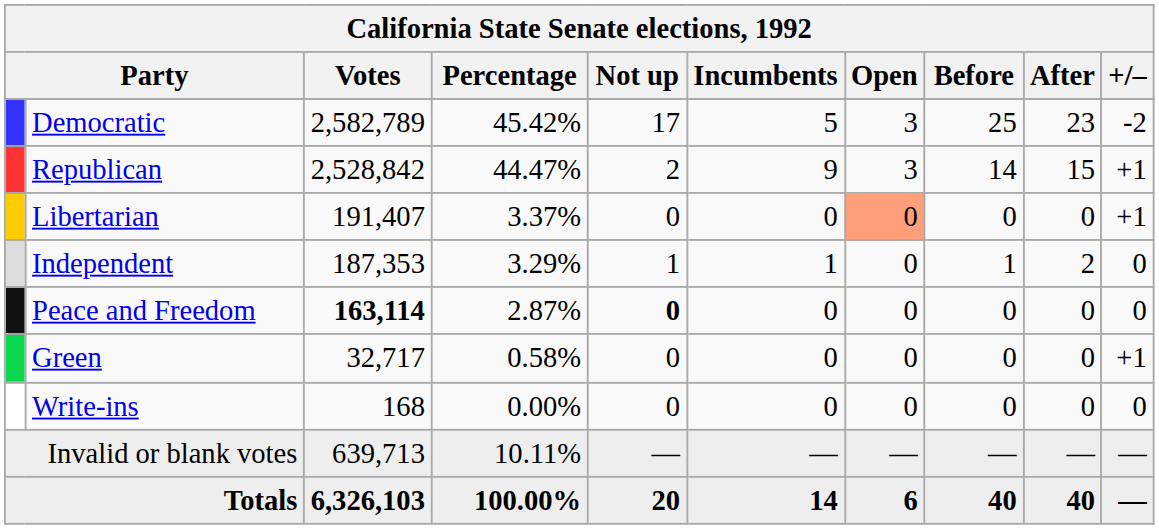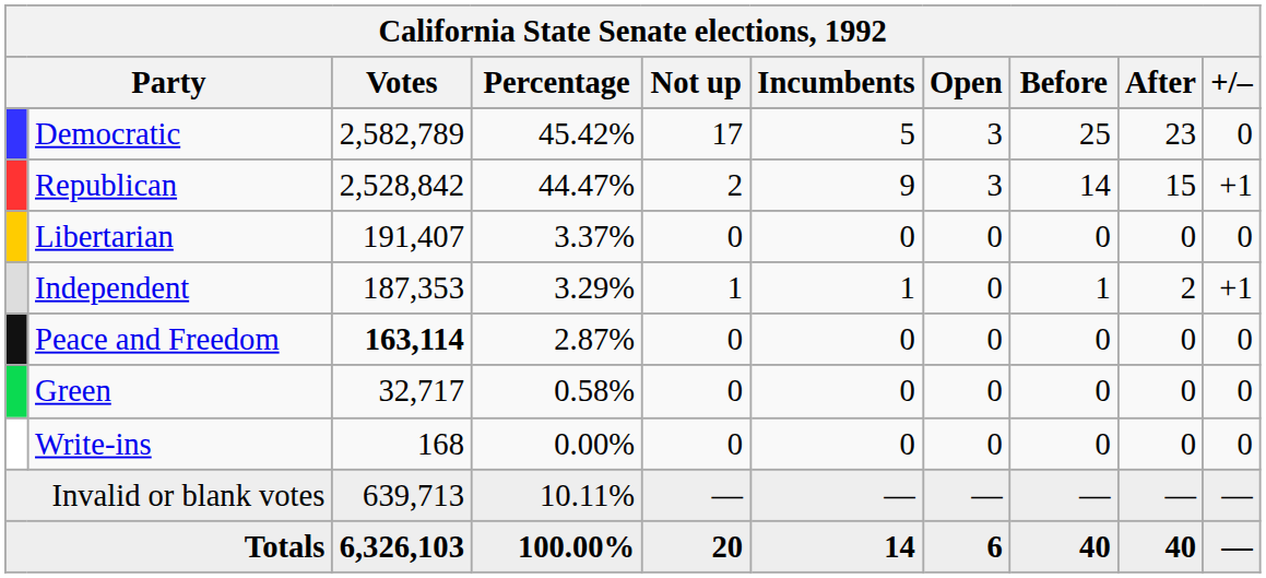 <table class="wikitable" style="font-size:95%;">
 <tr>
 <th colspan="10">California State Senate elections, 1992</th>
 </tr>
 <tr>
 <th colspan=2 style="width: 10em">Party</th>
 <th style="width: 4em">Votes</th>
 <th style="width: 5em">Percentage</th>
 <th style="width: 3em">Not up</th>
 <th style="width: 5em">Incumbents</th>
 <th style="width: 2em">Open</th>
 <th style="width: 3em">Before</th>
 <th style="width: 2em">After</th>
 <th style="width: 1em">+/–</th>
 </tr>
 <tr>
 </tr>
 <tr>
 <th style="background-color:#3333FF; width: 3px"></th>
 <td style="width: 130px"><a href='#'>Democratic</a></td>
 <td align="right">2,582,789</td>
 <td align="right">45.42%</td>
 <td align="right">17</td>
 <td align="right">5</td>
 <td align="right">3</td>
 <td align="right">25</td>
 <td align="right">23</td>
-<td align="right">-2</td>
+<td align="right">0</td>
 </tr>
 <tr>
 <th style="background-color:#FF3333; width: 3px"></th>
 <td style="width: 130px"><a href='#'>Republican</a></td>
 <td align="right">2,528,842</td>
 <td align="right">44.47%</td>
 <td align="right">2</td>
 <td align="right">9</td>
 <td align="right">3</td>
 <td align="right">14</td>
 <td align="right">15</td>
 <td align="right">+1</td>
 </tr>
 <tr>
 <th style="background-color:#FFCC00; width: 3px"></th>
 <td style="width: 130px"><a href='#'>Libertarian</a></td>
 <td align="right">191,407</td>
 <td align="right">3.37%</td>
 <td align="right">0</td>
 <td align="right">0</td>
-<td align="right" style="background: lightsalmon;">0</td>
 <td align="right">0</td>
 <td align="right">0</td>
-<td align="right">+1</td>
+<td align="right">0</td>
+<td align="right">0</td>
 </tr>
 <tr>
 <th style="background-color:#DDDDDD; width: 3px"></th>
 <td style="width: 130px"><a href='#'>Independent</a></td>
 <td align="right">187,353</td>
 <td align="right">3.29%</td>
 <td align="right">1</td>
 <td align="right">1</td>
 <td align="right">0</td>
 <td align="right">1</td>
 <td align="right">2</td>
-<td align="right">0</td>
+<td align="right">+1</td>
 </tr>
 <tr>
 <th style="background-color:#111111; width: 3px"></th>
 <td style="width: 130px"><a href='#'>Peace and Freedom</a></td>
 <td align="right"><strong>163,114</strong></td>
 <td align="right">2.87%</td>
-<td align="right"><strong>0</strong></td>
+<td align="right">0</td>
 <td align="right">0</td>
 <td align="right">0</td>
 <td align="right">0</td>
 <td align="right">0</td>
 <td align="right">0</td>
 </tr>
 <tr>
 <th style="background-color:#0BDA51; width: 3px"></th>
 <td style="width: 130px"><a href='#'>Green</a></td>
 <td align="right">32,717</td>
 <td align="right">0.58%</td>
 <td align="right">0</td>
 <td align="right">0</td>
 <td align="right">0</td>
 <td align="right">0</td>
 <td align="right">0</td>
-<td align="right">+1</td>
+<td align="right">0</td>
 </tr>
 <tr>
 <th style="background-color:#FFFFFF; width: 3px"></th>
 <td style="width: 130px"><a href='#'>Write-ins</a></td>
 <td align="right">168</td>
 <td align="right">0.00%</td>
 <td align="right">0</td>
 <td align="right">0</td>
 <td align="right">0</td>
 <td align="right">0</td>
 <td align="right">0</td>
 <td align="right">0</td>
 </tr>
 <tr bgcolor="#EEEEEE">
 <td colspan="2" align="right">Invalid or blank votes</td>
 <td align="right">639,713</td>
 <td align="right">10.11%</td>
 <td align="right">—</td>
 <td align="right">—</td>
 <td align="right">—</td>
 <td align="right">—</td>
 <td align="right">—</td>
 <td align="right">—</td>
 </tr>
 <tr bgcolor="#EEEEEE">
 <td colspan="2" align="right"><strong>Totals</strong></td>
 <td align="right"><strong>6,326,103</strong></td>
 <td align="right"><strong>100.00%</strong></td>
 <td align="right"><strong>20</strong></td>
 <td align="right"><strong>14</strong></td>
 <td align="right"><strong>6</strong></td>
 <td align="right"><strong>40</strong></td>
 <td align="right"><strong>40</strong></td>
 <td align="right"><strong>—</strong></td>
 </tr>
 </table>
